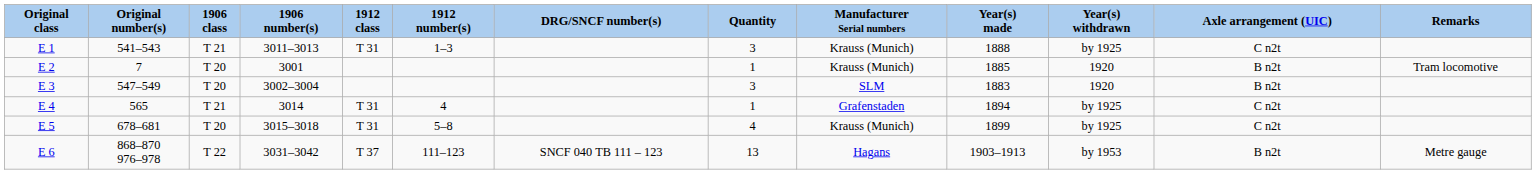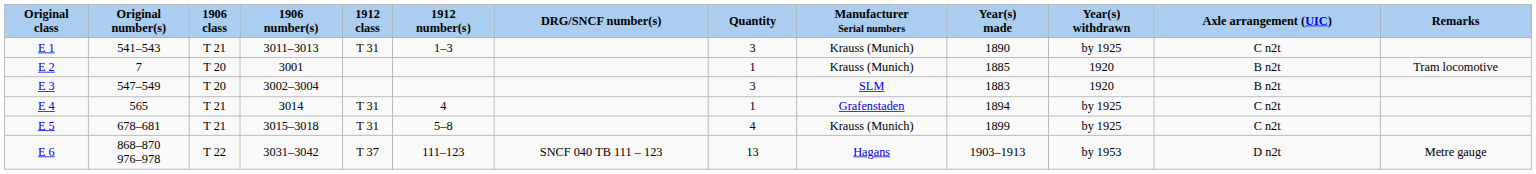 <table class="wikitable"  width="100%" style=text-align:center>
 <tr>
 <th style="background:#abcdef">Original<br>class</th>
 <th style="background:#abcdef">Original<br>number(s)</th>
 <th style="background:#abcdef">1906<br>class</th>
 <th style="background:#abcdef">1906<br>number(s)</th>
 <th style="background:#abcdef">1912<br>class</th>
 <th style="background:#abcdef">1912<br>number(s)</th>
 <th style="background:#abcdef">DRG/SNCF number(s)</th>
 <th style="background:#abcdef">Quantity</th>
 <th style="background:#abcdef">Manufacturer<br><small>Serial numbers</small></th>
 <th style="background:#abcdef">Year(s)<br>made</th>
 <th style="background:#abcdef">Year(s)<br>withdrawn</th>
 <th style="background:#abcdef">Axle arrangement (<a href='#'>UIC</a>)</th>
 <th style="background:#abcdef">Remarks</th>
 </tr>
 <tr>
 <td><a href='#'>E 1</a></td>
 <td>541–543</td>
 <td>T 21</td>
 <td>3011–3013</td>
 <td>T 31</td>
 <td>1–3</td>
 <td></td>
 <td>3</td>
 <td>Krauss (Munich)</td>
-<td>1888</td>
+<td>1890</td>
 <td>by 1925</td>
 <td>C n2t</td>
 <td></td>
 </tr>
 <tr>
 <td><a href='#'>E 2</a></td>
 <td>7</td>
 <td>T 20</td>
 <td>3001</td>
 <td></td>
 <td></td>
 <td></td>
 <td>1</td>
 <td>Krauss (Munich)</td>
 <td>1885</td>
 <td>1920</td>
 <td>B n2t</td>
 <td>Tram locomotive</td>
 </tr>
 <tr>
 <td><a href='#'>E 3</a></td>
 <td>547–549</td>
 <td>T 20</td>
 <td>3002–3004</td>
 <td></td>
 <td></td>
 <td></td>
 <td>3</td>
 <td><a href='#'>SLM</a></td>
 <td>1883</td>
 <td>1920</td>
 <td>B n2t</td>
 <td></td>
 </tr>
 <tr>
 <td><a href='#'>E 4</a></td>
 <td>565</td>
 <td>T 21</td>
 <td>3014</td>
 <td>T 31</td>
 <td>4</td>
 <td></td>
 <td>1</td>
 <td><a href='#'>Grafenstaden</a></td>
 <td>1894</td>
 <td>by 1925</td>
 <td>C n2t</td>
 <td></td>
 </tr>
 <tr>
 <td><a href='#'>E 5</a></td>
 <td>678–681</td>
-<td>T 20</td>
+<td>T 21</td>
 <td>3015–3018</td>
 <td>T 31</td>
 <td>5–8</td>
 <td></td>
 <td>4</td>
 <td>Krauss (Munich)</td>
 <td>1899</td>
 <td>by 1925</td>
 <td>C n2t</td>
 <td></td>
 </tr>
 <tr>
 <td><a href='#'>E 6</a></td>
 <td>868–870<br>976–978</td>
 <td>T 22</td>
 <td>3031–3042</td>
 <td>T 37</td>
 <td>111–123</td>
 <td>SNCF 040 TB 111 – 123</td>
 <td>13</td>
 <td><a href='#'>Hagans</a></td>
 <td>1903–1913</td>
 <td>by 1953</td>
-<td>B n2t</td>
+<td>D n2t</td>
 <td>Metre gauge</td>
 </tr>
 </table>
